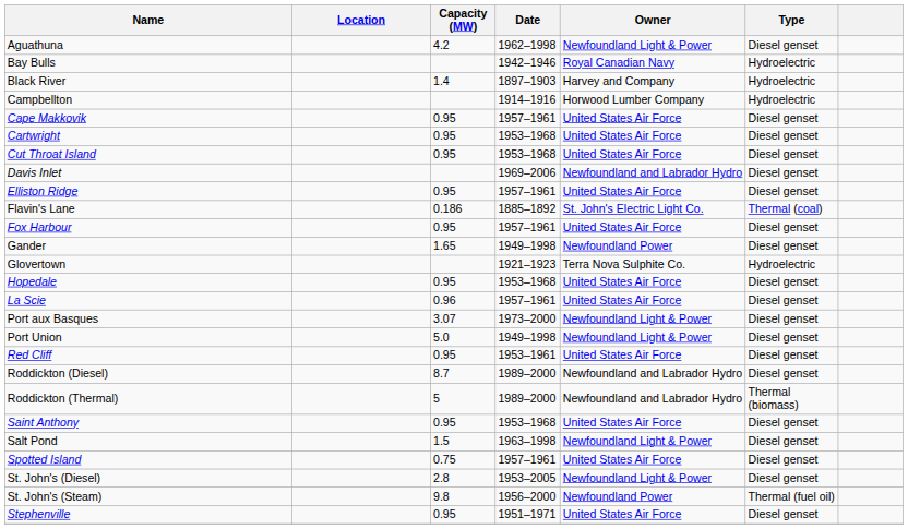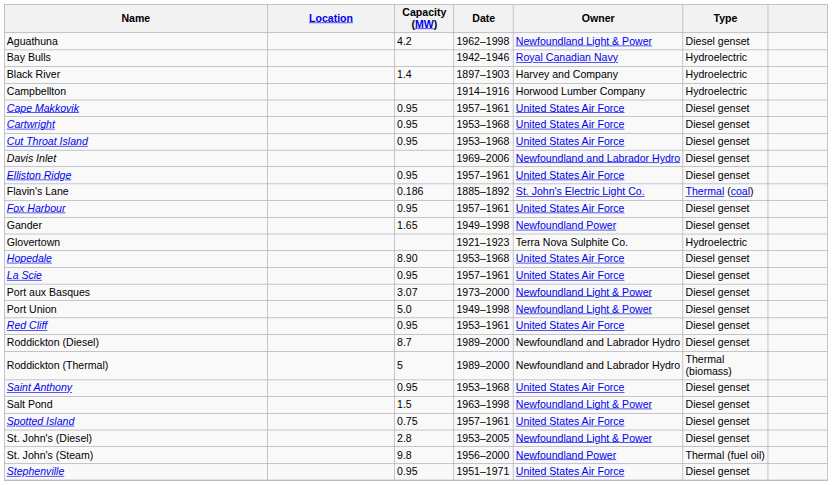 <table class="wikitable sortable">
 <tr>
 <th width="31%">Name</th>
 <th width="15%"><a href='#'>Location</a></th>
 <th width="7%">Capacity (<a href='#'>MW</a>)</th>
 <th width="7%">Date</th>
 <th width="20%">Owner</th>
 <th width="10%">Type</th>
 <th width="7%"></th>
 </tr>
 <tr>
 <td>Aguathuna</td>
 <td></td>
 <td>4.2</td>
 <td>1962–1998</td>
 <td><a href='#'>Newfoundland Light & Power</a></td>
 <td>Diesel genset</td>
 <td></td>
 </tr>
 <tr>
 <td>Bay Bulls</td>
 <td></td>
 <td></td>
 <td>1942–1946</td>
 <td><a href='#'>Royal Canadian Navy</a></td>
 <td>Hydroelectric</td>
 <td></td>
 </tr>
 <tr>
 <td>Black River</td>
 <td></td>
 <td>1.4</td>
 <td>1897–1903</td>
 <td>Harvey and Company</td>
 <td>Hydroelectric</td>
 <td></td>
 </tr>
 <tr>
 <td>Campbellton</td>
 <td></td>
 <td></td>
 <td>1914–1916</td>
 <td>Horwood Lumber Company</td>
 <td>Hydroelectric</td>
 <td></td>
 </tr>
 <tr>
 <td><em><a href='#'>Cape Makkovik</a></em></td>
 <td></td>
 <td>0.95</td>
 <td>1957–1961</td>
 <td><a href='#'>United States Air Force</a></td>
 <td>Diesel genset</td>
 <td></td>
 </tr>
 <tr>
 <td><em><a href='#'>Cartwright</a></em></td>
 <td></td>
 <td>0.95</td>
 <td>1953–1968</td>
 <td><a href='#'>United States Air Force</a></td>
 <td>Diesel genset</td>
 <td></td>
 </tr>
 <tr>
 <td><em><a href='#'>Cut Throat Island</a></em></td>
 <td></td>
 <td>0.95</td>
 <td>1953–1968</td>
 <td><a href='#'>United States Air Force</a></td>
 <td>Diesel genset</td>
 <td></td>
 </tr>
 <tr>
 <td><em>Davis Inlet</em></td>
 <td></td>
 <td></td>
 <td>1969–2006</td>
 <td><a href='#'>Newfoundland and Labrador Hydro</a></td>
 <td>Diesel genset</td>
 <td></td>
 </tr>
 <tr>
 <td><em><a href='#'>Elliston Ridge</a></em></td>
 <td></td>
 <td>0.95</td>
 <td>1957–1961</td>
 <td><a href='#'>United States Air Force</a></td>
 <td>Diesel genset</td>
 <td></td>
 </tr>
 <tr>
 <td>Flavin's Lane</td>
 <td></td>
 <td>0.186</td>
 <td>1885–1892</td>
 <td><a href='#'>St. John's Electric Light Co.</a></td>
 <td><a href='#'>Thermal</a> (<a href='#'>coal</a>)</td>
 <td></td>
 </tr>
 <tr>
 <td><em><a href='#'>Fox Harbour</a></em></td>
 <td></td>
 <td>0.95</td>
 <td>1957–1961</td>
 <td><a href='#'>United States Air Force</a></td>
 <td>Diesel genset</td>
 <td></td>
 </tr>
 <tr>
 <td>Gander</td>
 <td></td>
 <td>1.65</td>
 <td>1949–1998</td>
 <td><a href='#'>Newfoundland Power</a></td>
 <td>Diesel genset</td>
 <td></td>
 </tr>
 <tr>
 <td>Glovertown</td>
 <td></td>
 <td></td>
 <td>1921–1923</td>
 <td>Terra Nova Sulphite Co.</td>
 <td>Hydroelectric</td>
 <td></td>
 </tr>
 <tr>
 <td><em><a href='#'>Hopedale</a></em></td>
 <td></td>
-<td>0.95</td>
+<td>8.90</td>
 <td>1953–1968</td>
 <td><a href='#'>United States Air Force</a></td>
 <td>Diesel genset</td>
 <td></td>
 </tr>
 <tr>
 <td><em><a href='#'>La Scie</a></em></td>
 <td></td>
-<td>0.96</td>
+<td>0.95</td>
 <td>1957–1961</td>
 <td><a href='#'>United States Air Force</a></td>
 <td>Diesel genset</td>
 <td></td>
 </tr>
 <tr>
 <td>Port aux Basques</td>
 <td></td>
 <td>3.07</td>
 <td>1973–2000</td>
 <td><a href='#'>Newfoundland Light & Power</a></td>
 <td>Diesel genset</td>
 <td></td>
 </tr>
 <tr>
 <td>Port Union</td>
 <td></td>
 <td>5.0</td>
 <td>1949–1998</td>
 <td><a href='#'>Newfoundland Light & Power</a></td>
 <td>Diesel genset</td>
 <td></td>
 </tr>
 <tr>
 <td><em><a href='#'>Red Cliff</a></em></td>
 <td></td>
 <td>0.95</td>
 <td>1953–1961</td>
 <td><a href='#'>United States Air Force</a></td>
 <td>Diesel genset</td>
 <td></td>
 </tr>
 <tr>
 <td>Roddickton (Diesel)</td>
 <td></td>
 <td>8.7</td>
 <td>1989–2000</td>
 <td>Newfoundland and Labrador Hydro</td>
 <td>Diesel genset</td>
 <td></td>
 </tr>
 <tr>
 <td>Roddickton (Thermal)</td>
 <td></td>
 <td>5</td>
 <td>1989–2000</td>
 <td>Newfoundland and Labrador Hydro</td>
 <td>Thermal (biomass)</td>
 <td></td>
 </tr>
 <tr>
 <td><em><a href='#'>Saint Anthony</a></em></td>
 <td></td>
 <td>0.95</td>
 <td>1953–1968</td>
 <td><a href='#'>United States Air Force</a></td>
 <td>Diesel genset</td>
 <td></td>
 </tr>
 <tr>
 <td>Salt Pond</td>
 <td></td>
 <td>1.5</td>
 <td>1963–1998</td>
 <td><a href='#'>Newfoundland Light & Power</a></td>
 <td>Diesel genset</td>
 <td></td>
 </tr>
 <tr>
 <td><em><a href='#'>Spotted Island</a></em></td>
 <td></td>
 <td>0.75</td>
 <td>1957–1961</td>
 <td><a href='#'>United States Air Force</a></td>
 <td>Diesel genset</td>
 <td></td>
 </tr>
 <tr>
 <td>St. John's (Diesel)</td>
 <td></td>
 <td>2.8</td>
 <td>1953–2005</td>
 <td><a href='#'>Newfoundland Light & Power</a></td>
 <td>Diesel genset</td>
 <td></td>
 </tr>
 <tr>
 <td>St. John's (Steam)</td>
 <td></td>
 <td>9.8</td>
 <td>1956–2000</td>
 <td><a href='#'>Newfoundland Power</a></td>
 <td>Thermal (fuel oil)</td>
 <td></td>
 </tr>
 <tr>
 <td><em><a href='#'>Stephenville</a></em></td>
 <td></td>
 <td>0.95</td>
 <td>1951–1971</td>
 <td><a href='#'>United States Air Force</a></td>
 <td>Diesel genset</td>
 <td></td>
 </tr>
 <tr>
 </tr>
 </table>
